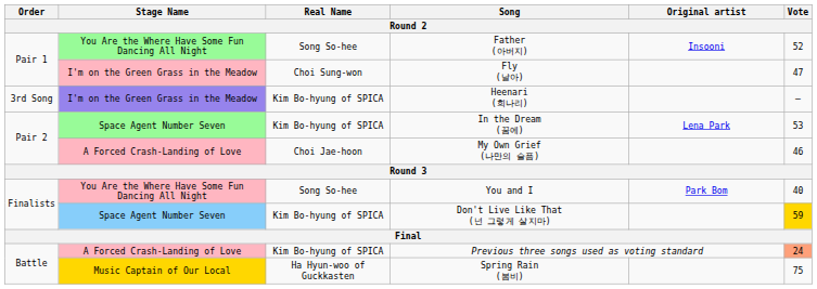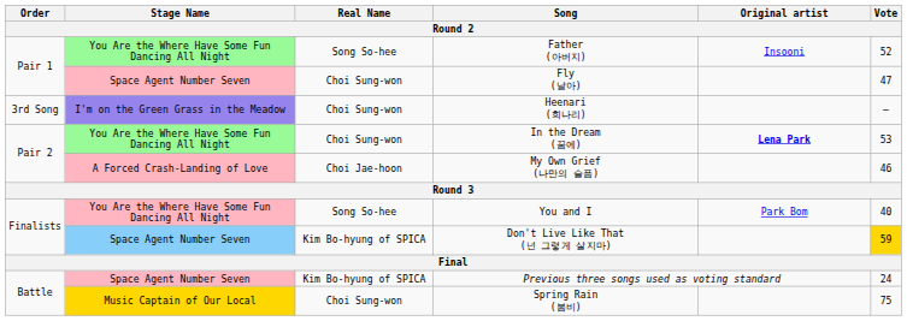 <table class="wikitable" style="text-align:center; width:95%;">
 <tr>
 <th style="width:1%;">Order</th>
 <th style="width:20%;">Stage Name</th>
 <th style="width:12%;">Real Name</th>
 <th style="width:23%;">Song</th>
 <th style="width:15%;">Original artist</th>
 <th style="width:1%;">Vote</th>
 </tr>
 <tr>
 <th colspan=6>Round 2</th>
 </tr>
 <tr>
 <td rowspan=2>Pair 1</td>
 <td bgcolor="palegreen">You Are the Where Have Some Fun Dancing All Night</td>
 <td>Song So-hee</td>
 <td>Father<br>(아버지)</td>
 <td><a href='#'>Insooni</a></td>
 <td>52</td>
 </tr>
 <tr>
-<td bgcolor="lightpink">I'm on the Green Grass in the Meadow</td>
+<td bgcolor="lightpink">Space Agent Number Seven</td>
 <td>Choi Sung-won</td>
 <td>Fly<br>(날아)</td>
 <td></td>
 <td>47</td>
 </tr>
 <tr>
 <td>3rd Song</td>
 <td bgcolor="#9683EC">I'm on the Green Grass in the Meadow</td>
-<td>Kim Bo-hyung of SPICA</td>
+<td>Choi Sung-won</td>
 <td>Heenari <br>(희나리)</td>
 <td></td>
 <td>–</td>
 </tr>
 <tr>
 <td rowspan=2>Pair 2</td>
-<td bgcolor="palegreen">Space Agent Number Seven</td>
-<td>Kim Bo-hyung of SPICA</td>
+<td bgcolor="palegreen">You Are the Where Have Some Fun Dancing All Night</td>
+<td>Choi Sung-won</td>
 <td>In the Dream<br>(꿈에)</td>
-<td><a href='#'>Lena Park</a></td>
+<td><strong><a href='#'>Lena Park</a></strong></td>
 <td>53</td>
 </tr>
 <tr>
 <td bgcolor="lightpink">A Forced Crash-Landing of Love</td>
 <td>Choi Jae-hoon</td>
 <td>My Own Grief<br>(나만의 슬픔)</td>
 <td></td>
 <td>46</td>
 </tr>
 <tr>
 <th colspan=6>Round 3</th>
 </tr>
 <tr>
 <td rowspan=2>Finalists</td>
 <td bgcolor="lightpink">You Are the Where Have Some Fun Dancing All Night</td>
 <td>Song So-hee</td>
 <td>You and I</td>
 <td><a href='#'>Park Bom</a></td>
 <td>40</td>
 </tr>
 <tr>
 <td bgcolor="lightskyblue">Space Agent Number Seven</td>
 <td>Kim Bo-hyung of SPICA</td>
 <td>Don't Live Like That<br>(넌 그렇게 살지마)</td>
 <td></td>
 <td style="background: gold;">59</td>
 </tr>
 <tr>
 <th colspan=6>Final</th>
 </tr>
 <tr>
 <td rowspan=2>Battle</td>
-<td bgcolor="lightpink">A Forced Crash-Landing of Love</td>
+<td bgcolor="lightpink">Space Agent Number Seven</td>
 <td>Kim Bo-hyung of SPICA</td>
 <td colspan=2><em>Previous three songs used as voting standard</em></td>
-<td style="background: lightsalmon;">24</td>
+<td>24</td>
 </tr>
 <tr>
 <td bgcolor="gold">Music Captain of Our Local</td>
-<td>Ha Hyun-woo of Guckkasten</td>
+<td>Choi Sung-won</td>
 <td>Spring Rain<br>(봄비)</td>
 <td></td>
 <td>75</td>
 </tr>
 </table>
